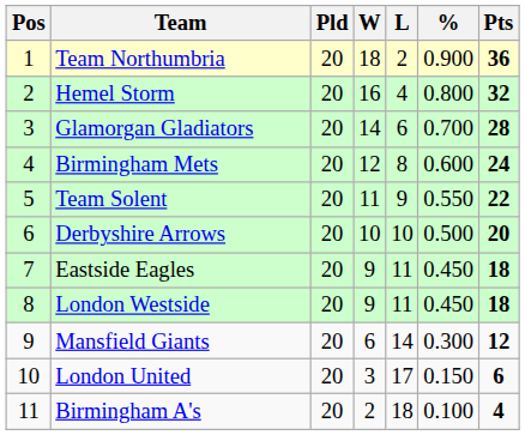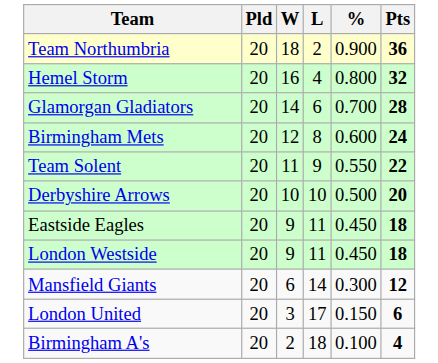 <table class="wikitable" style="margin:1em auto; text-align: center;">
 <tr>
-<th>Pos</th>
 <th scope="col" style="width: 180px;">Team</th>
 <th>Pld</th>
 <th>W</th>
 <th>L</th>
 <th>%</th>
 <th>Pts</th>
 </tr>
 <tr style="background: #ffffcc;">
-<td>1</td>
 <td style="text-align:left;"><a href='#'>Team Northumbria</a></td>
 <td>20</td>
 <td>18</td>
 <td>2</td>
 <td>0.900</td>
 <td><strong>36</strong></td>
 </tr>
 <tr style="background: #ccffcc;">
-<td>2</td>
 <td style="text-align:left;"><a href='#'>Hemel Storm</a></td>
 <td>20</td>
 <td>16</td>
 <td>4</td>
 <td>0.800</td>
 <td><strong>32</strong></td>
 </tr>
 <tr style="background: #ccffcc;">
-<td>3</td>
 <td style="text-align:left;"><a href='#'>Glamorgan Gladiators</a></td>
 <td>20</td>
 <td>14</td>
 <td>6</td>
 <td>0.700</td>
 <td><strong>28</strong></td>
 </tr>
 <tr style="background: #ccffcc;">
-<td>4</td>
 <td style="text-align:left;"><a href='#'>Birmingham Mets</a></td>
 <td>20</td>
 <td>12</td>
 <td>8</td>
 <td>0.600</td>
 <td><strong>24</strong></td>
 </tr>
 <tr style="background: #ccffcc;">
-<td>5</td>
 <td style="text-align:left;"><a href='#'>Team Solent</a></td>
 <td>20</td>
 <td>11</td>
 <td>9</td>
 <td>0.550</td>
 <td><strong>22</strong></td>
 </tr>
 <tr style="background: #ccffcc;">
-<td>6</td>
 <td style="text-align:left;"><a href='#'>Derbyshire Arrows</a></td>
 <td>20</td>
 <td>10</td>
 <td>10</td>
 <td>0.500</td>
 <td><strong>20</strong></td>
 </tr>
 <tr style="background: #ccffcc;">
-<td>7</td>
 <td style="text-align:left;">Eastside Eagles</td>
 <td>20</td>
 <td>9</td>
 <td>11</td>
 <td>0.450</td>
 <td><strong>18</strong></td>
 </tr>
 <tr style="background: #ccffcc;">
-<td>8</td>
 <td style="text-align:left;"><a href='#'>London Westside</a></td>
 <td>20</td>
 <td>9</td>
 <td>11</td>
 <td>0.450</td>
 <td><strong>18</strong></td>
 </tr>
 <tr>
-<td>9</td>
 <td style="text-align:left;"><a href='#'>Mansfield Giants</a></td>
 <td>20</td>
 <td>6</td>
 <td>14</td>
 <td>0.300</td>
 <td><strong>12</strong></td>
 </tr>
 <tr>
-<td>10</td>
 <td style="text-align:left;"><a href='#'>London United</a></td>
 <td>20</td>
 <td>3</td>
 <td>17</td>
 <td>0.150</td>
 <td><strong>6</strong></td>
 </tr>
 <tr>
-<td>11</td>
 <td style="text-align:left;"><a href='#'>Birmingham A's</a></td>
 <td>20</td>
 <td>2</td>
 <td>18</td>
 <td>0.100</td>
 <td><strong>4</strong></td>
 </tr>
 </table>
